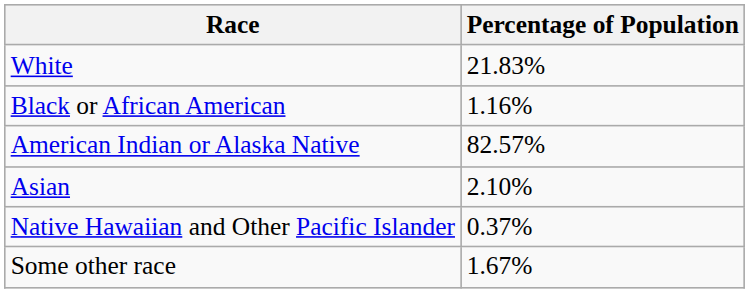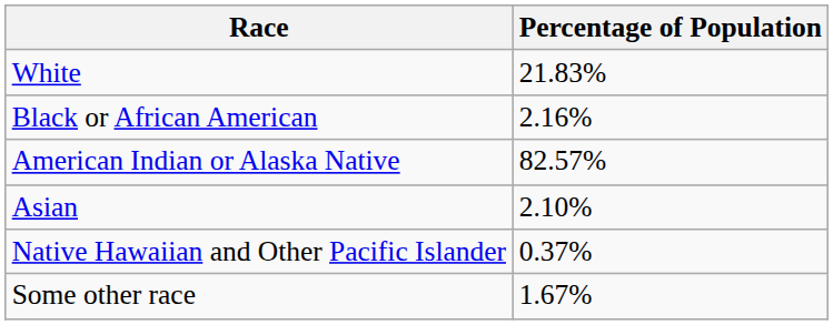 <table class="wikitable">
 <tr>
 <th>Race</th>
 <th>Percentage of Population</th>
 </tr>
 <tr>
 <td><a href='#'>White</a></td>
 <td>21.83%</td>
 </tr>
 <tr>
 <td><a href='#'>Black</a> or <a href='#'>African American</a></td>
-<td>1.16%</td>
+<td>2.16%</td>
 </tr>
 <tr>
 <td><a href='#'>American Indian or Alaska Native</a></td>
 <td>82.57%</td>
 </tr>
 <tr>
 <td><a href='#'>Asian</a></td>
 <td>2.10%</td>
 </tr>
 <tr>
 <td><a href='#'>Native Hawaiian</a> and Other <a href='#'>Pacific Islander</a></td>
 <td>0.37%</td>
 </tr>
 <tr>
 <td>Some other race</td>
 <td>1.67%</td>
 </tr>
 </table>
